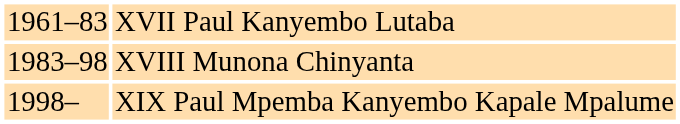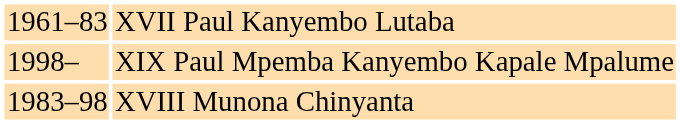 <table align="right" style="margin:1em">
 <tr style="background:#ffdead;">
 <td>1961–83</td>
 <td>XVII Paul Kanyembo Lutaba</td>
 </tr>
 <tr style="background:#ffdead;">
+<td>1998–</td>
+<td>XIX Paul Mpemba Kanyembo Kapale Mpalume</td>
+</tr>
+<tr style="background:#ffdead;">
 <td>1983–98</td>
 <td>XVIII Munona Chinyanta</td>
 </tr>
-<tr style="background:#ffdead;">
-<td>1998–</td>
-<td>XIX Paul Mpemba Kanyembo Kapale Mpalume</td>
-</tr>
 </table>
